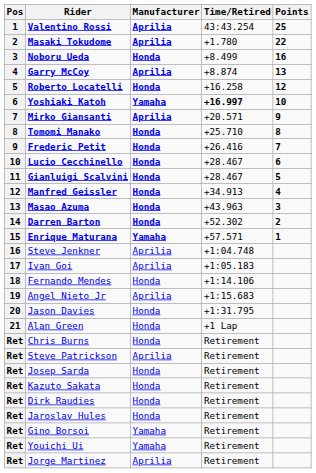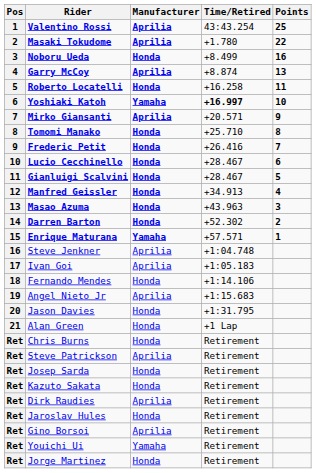 <table class="wikitable" style="font-size: 95%;">
 <tr>
 <th>Pos</th>
 <th>Rider</th>
 <th>Manufacturer</th>
 <th>Time/Retired</th>
 <th>Points</th>
 </tr>
 <tr>
 <th>1</th>
 <td> <strong><a href='#'>Valentino Rossi</a></strong></td>
 <td><strong><a href='#'>Aprilia</a></strong></td>
 <td>43:43.254</td>
 <td><strong>25</strong></td>
 </tr>
 <tr>
 <th>2</th>
 <td> <strong><a href='#'>Masaki Tokudome</a></strong></td>
 <td><strong><a href='#'>Aprilia</a></strong></td>
 <td>+1.780</td>
 <td><strong>22</strong></td>
 </tr>
 <tr>
 <th>3</th>
 <td> <strong><a href='#'>Noboru Ueda</a></strong></td>
 <td><strong><a href='#'>Honda</a></strong></td>
 <td>+8.499</td>
 <td><strong>16</strong></td>
 </tr>
 <tr>
 <th>4</th>
 <td> <strong><a href='#'>Garry McCoy</a></strong></td>
 <td><strong><a href='#'>Aprilia</a></strong></td>
 <td>+8.874</td>
 <td><strong>13</strong></td>
 </tr>
 <tr>
 <th>5</th>
 <td> <strong><a href='#'>Roberto Locatelli</a></strong></td>
 <td><strong><a href='#'>Honda</a></strong></td>
 <td>+16.258</td>
-<td><strong>12</strong></td>
+<td><strong>11</strong></td>
 </tr>
 <tr>
 <th>6</th>
 <td> <strong><a href='#'>Yoshiaki Katoh</a></strong></td>
 <td><strong><a href='#'>Yamaha</a></strong></td>
 <td><strong>+16.997</strong></td>
 <td><strong>10</strong></td>
 </tr>
 <tr>
 <th>7</th>
 <td> <strong><a href='#'>Mirko Giansanti</a></strong></td>
 <td><strong><a href='#'>Aprilia</a></strong></td>
 <td>+20.571</td>
 <td><strong>9</strong></td>
 </tr>
 <tr>
 <th>8</th>
 <td> <strong><a href='#'>Tomomi Manako</a></strong></td>
 <td><strong><a href='#'>Honda</a></strong></td>
 <td>+25.710</td>
 <td><strong>8</strong></td>
 </tr>
 <tr>
 <th>9</th>
 <td> <strong><a href='#'>Frederic Petit</a></strong></td>
 <td><strong><a href='#'>Honda</a></strong></td>
 <td>+26.416</td>
 <td><strong>7</strong></td>
 </tr>
 <tr>
 <th>10</th>
 <td> <strong><a href='#'>Lucio Cecchinello</a></strong></td>
 <td><strong><a href='#'>Honda</a></strong></td>
 <td>+28.467</td>
 <td><strong>6</strong></td>
 </tr>
 <tr>
 <th>11</th>
 <td> <strong><a href='#'>Gianluigi Scalvini</a></strong></td>
 <td><strong><a href='#'>Honda</a></strong></td>
 <td>+28.467</td>
 <td><strong>5</strong></td>
 </tr>
 <tr>
 <th>12</th>
 <td> <strong><a href='#'>Manfred Geissler</a></strong></td>
 <td><strong><a href='#'>Honda</a></strong></td>
 <td>+34.913</td>
 <td><strong>4</strong></td>
 </tr>
 <tr>
 <th>13</th>
 <td> <strong><a href='#'>Masao Azuma</a></strong></td>
 <td><strong><a href='#'>Honda</a></strong></td>
 <td>+43.963</td>
 <td><strong>3</strong></td>
 </tr>
 <tr>
 <th>14</th>
 <td> <strong><a href='#'>Darren Barton</a></strong></td>
 <td><strong><a href='#'>Honda</a></strong></td>
 <td>+52.302</td>
 <td><strong>2</strong></td>
 </tr>
 <tr>
 <th>15</th>
 <td> <strong><a href='#'>Enrique Maturana</a></strong></td>
 <td><strong><a href='#'>Yamaha</a></strong></td>
 <td>+57.571</td>
 <td><strong>1</strong></td>
 </tr>
 <tr>
 <th>16</th>
 <td> <a href='#'>Steve Jenkner</a></td>
 <td><a href='#'>Aprilia</a></td>
 <td>+1:04.748</td>
 <td></td>
 </tr>
 <tr>
 <th>17</th>
 <td> <a href='#'>Ivan Goi</a></td>
 <td><a href='#'>Aprilia</a></td>
 <td>+1:05.183</td>
 <td></td>
 </tr>
 <tr>
 <th>18</th>
 <td> <a href='#'>Fernando Mendes</a></td>
 <td><a href='#'>Honda</a></td>
 <td>+1:14.106</td>
 <td></td>
 </tr>
 <tr>
 <th>19</th>
 <td> <a href='#'>Angel Nieto Jr</a></td>
 <td><a href='#'>Aprilia</a></td>
 <td>+1:15.683</td>
 <td></td>
 </tr>
 <tr>
 <th>20</th>
 <td> <a href='#'>Jason Davies</a></td>
 <td><a href='#'>Honda</a></td>
 <td>+1:31.795</td>
 <td></td>
 </tr>
 <tr>
 <th>21</th>
 <td> <a href='#'>Alan Green</a></td>
 <td><a href='#'>Honda</a></td>
 <td>+1 Lap</td>
 <td></td>
 </tr>
 <tr>
 <th>Ret</th>
 <td> <a href='#'>Chris Burns</a></td>
 <td><a href='#'>Honda</a></td>
 <td>Retirement</td>
 <td></td>
 </tr>
 <tr>
 <th>Ret</th>
 <td> <a href='#'>Steve Patrickson</a></td>
 <td><a href='#'>Aprilia</a></td>
 <td>Retirement</td>
 <td></td>
 </tr>
 <tr>
 <th>Ret</th>
 <td> <a href='#'>Josep Sarda</a></td>
 <td><a href='#'>Honda</a></td>
 <td>Retirement</td>
 <td></td>
 </tr>
 <tr>
 <th>Ret</th>
 <td> <a href='#'>Kazuto Sakata</a></td>
 <td><a href='#'>Honda</a></td>
 <td>Retirement</td>
 <td></td>
 </tr>
 <tr>
 <th>Ret</th>
 <td> <a href='#'>Dirk Raudies</a></td>
-<td><a href='#'>Honda</a></td>
+<td><a href='#'>Aprilia</a></td>
 <td>Retirement</td>
 <td></td>
 </tr>
 <tr>
 <th>Ret</th>
 <td> <a href='#'>Jaroslav Hules</a></td>
 <td><a href='#'>Honda</a></td>
 <td>Retirement</td>
 <td></td>
 </tr>
 <tr>
 <th>Ret</th>
 <td> <a href='#'>Gino Borsoi</a></td>
-<td><a href='#'>Yamaha</a></td>
+<td><a href='#'>Aprilia</a></td>
 <td>Retirement</td>
 <td></td>
 </tr>
 <tr>
 <th>Ret</th>
 <td> <a href='#'>Youichi Ui</a></td>
 <td><a href='#'>Yamaha</a></td>
 <td>Retirement</td>
 <td></td>
 </tr>
 <tr>
 <th>Ret</th>
 <td> <a href='#'>Jorge Martinez</a></td>
-<td><a href='#'>Aprilia</a></td>
+<td><a href='#'>Honda</a></td>
 <td>Retirement</td>
 <td></td>
 </tr>
 </table>
